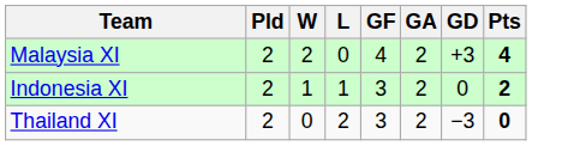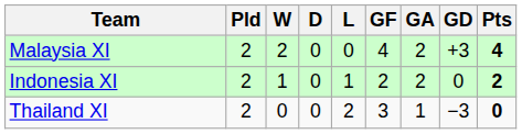 <table class="wikitable" style="text-align: center;">
 <tr>
 <th width=175>Team</th>
 <th width=20>Pld</th>
 <th width=20>W</th>
+<th width=20>D</th>
 <th width=20>L</th>
 <th width=20>GF</th>
 <th width=20>GA</th>
 <th width=20>GD</th>
 <th width=20>Pts</th>
 </tr>
 <tr bgcolor=ccffcc>
 <td style="text-align:left;"> <a href='#'>Malaysia XI</a></td>
 <td>2</td>
 <td>2</td>
 <td>0</td>
+<td>0</td>
 <td>4</td>
 <td>2</td>
 <td>+3</td>
 <td><strong>4</strong></td>
 </tr>
 <tr bgcolor=ccffcc>
 <td style="text-align:left;"> <a href='#'>Indonesia XI</a></td>
 <td>2</td>
 <td>1</td>
+<td>0</td>
 <td>1</td>
-<td>3</td>
+<td>2</td>
 <td>2</td>
 <td>0</td>
 <td><strong>2</strong></td>
 </tr>
 <tr>
 <td style="text-align:left;"> <a href='#'>Thailand XI</a></td>
 <td>2</td>
 <td>0</td>
+<td>0</td>
 <td>2</td>
 <td>3</td>
-<td>2</td>
+<td>1</td>
 <td>−3</td>
 <td><strong>0</strong></td>
 </tr>
 </table>
